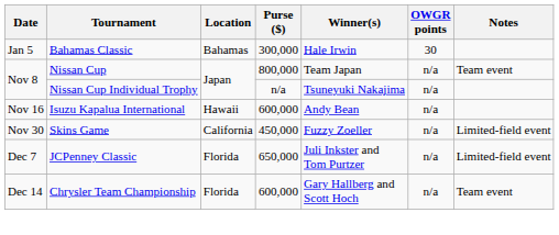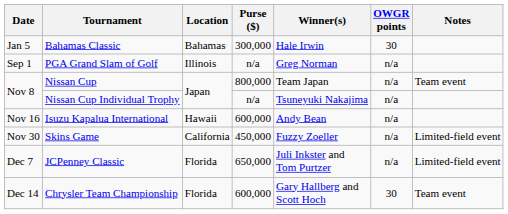 <table class="wikitable" style="font-size:95%">
 <tr>
 <th>Date</th>
 <th>Tournament</th>
 <th>Location</th>
 <th>Purse<br>($)</th>
 <th>Winner(s)</th>
 <th><a href='#'>OWGR</a><br>points</th>
 <th>Notes</th>
 </tr>
 <tr>
 <td>Jan 5</td>
 <td><a href='#'>Bahamas Classic</a></td>
 <td>Bahamas</td>
 <td align=right>300,000</td>
 <td> <a href='#'>Hale Irwin</a></td>
 <td align=center>30</td>
+<td></td>
+</tr>
+<tr>
+<td>Sep 1</td>
+<td><a href='#'>PGA Grand Slam of Golf</a></td>
+<td>Illinois</td>
+<td align=center>n/a</td>
+<td> <a href='#'>Greg Norman</a></td>
+<td align=center>n/a</td>
 <td></td>
 </tr>
 <tr>
 <td rowspan=2>Nov 8</td>
 <td><a href='#'>Nissan Cup</a></td>
 <td rowspan=2>Japan</td>
 <td align=right>800,000</td>
 <td> Team Japan</td>
 <td align=center>n/a</td>
 <td>Team event</td>
 </tr>
 <tr>
 <td><a href='#'>Nissan Cup Individual Trophy</a></td>
 <td align=center>n/a</td>
 <td> <a href='#'>Tsuneyuki Nakajima</a></td>
 <td align=center>n/a</td>
 <td></td>
 </tr>
 <tr>
 <td>Nov 16</td>
 <td><a href='#'>Isuzu Kapalua International</a></td>
 <td>Hawaii</td>
 <td align=right>600,000</td>
 <td> <a href='#'>Andy Bean</a></td>
 <td align=center>n/a</td>
 <td></td>
 </tr>
 <tr>
 <td>Nov 30</td>
 <td><a href='#'>Skins Game</a></td>
 <td>California</td>
 <td align=right>450,000</td>
 <td> <a href='#'>Fuzzy Zoeller</a></td>
 <td align=center>n/a</td>
 <td>Limited-field event</td>
 </tr>
 <tr>
 <td>Dec 7</td>
 <td><a href='#'>JCPenney Classic</a></td>
 <td>Florida</td>
 <td align=right>650,000</td>
 <td> <a href='#'>Juli Inkster</a> and<br> <a href='#'>Tom Purtzer</a></td>
 <td align=center>n/a</td>
 <td>Limited-field event</td>
 </tr>
 <tr>
 <td>Dec 14</td>
 <td><a href='#'>Chrysler Team Championship</a></td>
 <td>Florida</td>
 <td align=right>600,000</td>
 <td> <a href='#'>Gary Hallberg</a> and<br> <a href='#'>Scott Hoch</a></td>
-<td align=center>n/a</td>
+<td align=center>30</td>
 <td>Team event</td>
 </tr>
 </table>
